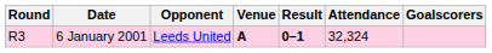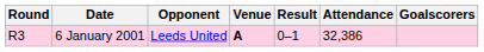 <table class="wikitable">
 <tr>
 <th>Round</th>
 <th>Date</th>
 <th>Opponent</th>
 <th>Venue</th>
 <th>Result</th>
 <th>Attendance</th>
 <th>Goalscorers</th>
 </tr>
 <tr style="background-color: #ffd0e3;">
 <td>R3</td>
 <td>6 January 2001</td>
 <td><a href='#'>Leeds United</a></td>
 <td><strong>A</strong></td>
-<td><strong>0–1</strong></td>
-<td>32,324</td>
+<td>0–1</td>
+<td>32,386</td>
 <td></td>
 </tr>
 </table>
